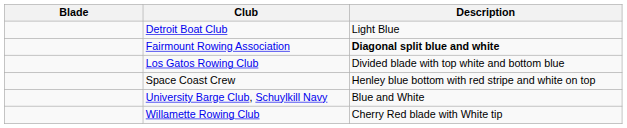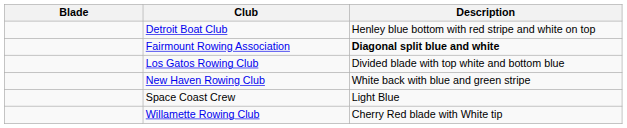 <table class="wikitable">
 <tr>
 <th width=200>Blade</th>
 <th width=300>Club</th>
 <th width=400>Description</th>
 </tr>
 <tr>
 <td></td>
 <td><a href='#'>Detroit Boat Club</a></td>
-<td>Light Blue</td>
+<td>Henley blue bottom with red stripe and white on top</td>
 </tr>
 <tr>
 <td></td>
 <td><a href='#'>Fairmount Rowing Association</a></td>
 <td><strong>Diagonal split blue and white</strong></td>
 </tr>
 <tr>
 <td></td>
 <td><a href='#'>Los Gatos Rowing Club</a></td>
 <td>Divided blade with top white and bottom blue</td>
 </tr>
 <tr>
 <td></td>
-<td>Space Coast Crew</td>
-<td>Henley blue bottom with red stripe and white on top</td>
+<td><a href='#'>New Haven Rowing Club</a></td>
+<td>White back with blue and green stripe</td>
 </tr>
 <tr>
 <td></td>
-<td><a href='#'>University Barge Club</a>, <a href='#'>Schuylkill Navy</a></td>
-<td>Blue and White</td>
+<td>Space Coast Crew</td>
+<td>Light Blue</td>
 </tr>
 <tr>
 <td></td>
 <td><a href='#'>Willamette Rowing Club</a></td>
 <td>Cherry Red blade with White tip</td>
 </tr>
 </table>
